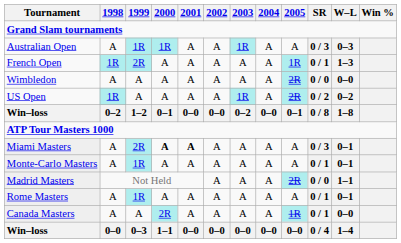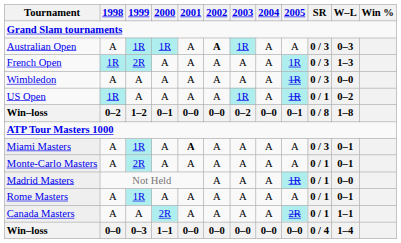 <table class=wikitable style=text-align:center>
 <tr>
 <th>Tournament</th>
 <th><a href='#'>1998</a></th>
 <th><a href='#'>1999</a></th>
 <th><a href='#'>2000</a></th>
 <th><a href='#'>2001</a></th>
 <th><a href='#'>2002</a></th>
 <th><a href='#'>2003</a></th>
 <th><a href='#'>2004</a></th>
 <th><a href='#'>2005</a></th>
 <th>SR</th>
 <th>W–L</th>
 <th>Win %</th>
 </tr>
 <tr>
 <td colspan=25 style=text-align:left><a href='#'><strong>Grand Slam tournaments</strong></a></td>
 </tr>
 <tr>
 <td align=left><a href='#'>Australian Open</a></td>
 <td>A</td>
 <td bgcolor=afeeee><a href='#'>1R</a></td>
 <td bgcolor=afeeee><a href='#'>1R</a></td>
 <td>A</td>
-<td>A</td>
+<td><strong>A</strong></td>
 <td bgcolor=afeeee><a href='#'>1R</a></td>
 <td>A</td>
 <td>A</td>
 <th>0 / 3</th>
 <th>0–3</th>
 <th></th>
 </tr>
 <tr>
 <td align=left><a href='#'>French Open</a></td>
 <td bgcolor=afeeee><a href='#'>1R</a></td>
 <td bgcolor=afeeee><a href='#'>2R</a></td>
 <td>A</td>
 <td>A</td>
 <td>A</td>
 <td>A</td>
 <td>A</td>
 <td bgcolor=afeeee><a href='#'>1R</a></td>
-<th>0 / 1</th>
+<th>0 / 3</th>
 <th>1–3</th>
 <th></th>
 </tr>
 <tr>
 <td align=left><a href='#'>Wimbledon</a></td>
 <td>A</td>
 <td>A</td>
 <td>A</td>
 <td>A</td>
 <td>A</td>
 <td>A</td>
 <td>A</td>
-<td bgcolor=afeeee><a href='#'><s>2R</s></a></td>
-<th>0 / 0</th>
+<td bgcolor=afeeee><a href='#'><s>1R</s></a></td>
+<th>0 / 3</th>
 <th>0–0</th>
 <th></th>
 </tr>
 <tr>
 <td align=left><a href='#'>US Open</a></td>
 <td bgcolor=afeeee><a href='#'>1R</a></td>
 <td>A</td>
 <td>A</td>
 <td>A</td>
 <td>A</td>
 <td bgcolor=afeeee><a href='#'>1R</a></td>
 <td>A</td>
-<td bgcolor=afeeee><a href='#'><s>2R</s></a></td>
-<th>0 / 2</th>
+<td bgcolor=afeeee><a href='#'><s>1R</s></a></td>
+<th>0 / 1</th>
 <th>0–2</th>
 <th></th>
 </tr>
 <tr>
 <th style=text-align:left>Win–loss</th>
 <th>0–2</th>
 <th>1–2</th>
 <th>0–1</th>
 <th>0–0</th>
 <th>0–0</th>
 <th>0–2</th>
 <th>0–0</th>
 <th>0–1</th>
 <th>0 / 8</th>
 <th>1–8</th>
 <th></th>
 </tr>
 <tr>
 <td colspan=25 style=text-align:left><strong><a href='#'>ATP Tour Masters 1000</a></strong></td>
 </tr>
 <tr>
 <td bgcolor=efefef align=left><a href='#'>Miami Masters</a></td>
 <td>A</td>
-<td bgcolor=afeeee><a href='#'>2R</a></td>
-<td><strong>A</strong></td>
+<td bgcolor=afeeee><a href='#'>1R</a></td>
+<td>A</td>
 <td><strong>A</strong></td>
 <td>A</td>
 <td>A</td>
 <td>A</td>
 <td>A</td>
 <th>0 / 3</th>
 <th>0–1</th>
 <th></th>
 </tr>
 <tr>
 <td bgcolor=efefef align=left><a href='#'>Monte-Carlo Masters</a></td>
 <td>A</td>
-<td bgcolor=afeeee><a href='#'>1R</a></td>
+<td bgcolor=afeeee><a href='#'>2R</a></td>
 <td>A</td>
 <td>A</td>
 <td>A</td>
 <td>A</td>
 <td>A</td>
 <td>A</td>
 <th>0 / 1</th>
 <th>0–1</th>
 <th></th>
 </tr>
 <tr>
 <td bgcolor=efefef align=left><a href='#'>Madrid Masters</a></td>
 <td colspan=4 align=center style=color:#767676>Not Held</td>
 <td>A</td>
 <td>A</td>
 <td>A</td>
-<td bgcolor=afeeee><a href='#'><s>2R</s></a></td>
-<th>0 / 0</th>
-<th>1–1</th>
+<td bgcolor=afeeee><a href='#'><s>1R</s></a></td>
+<th>0 / 1</th>
+<th>0–0</th>
 <th></th>
 </tr>
 <tr>
 <td bgcolor=efefef align=left><a href='#'>Rome Masters</a></td>
 <td>A</td>
 <td bgcolor=afeeee><a href='#'>1R</a></td>
 <td>A</td>
 <td>A</td>
 <td>A</td>
 <td>A</td>
 <td>A</td>
 <td>A</td>
 <th>0 / 1</th>
 <th>0–1</th>
 <th></th>
 </tr>
 <tr>
 <td bgcolor=efefef align=left><a href='#'>Canada Masters</a></td>
 <td>A</td>
 <td>A</td>
 <td bgcolor=afeeee><a href='#'>2R</a></td>
 <td>A</td>
 <td>A</td>
 <td>A</td>
 <td>A</td>
-<td bgcolor=afeeee><a href='#'><s>1R</s></a></td>
+<td bgcolor=afeeee><a href='#'><s>2R</s></a></td>
 <th>0 / 1</th>
-<th>0–0</th>
+<th>1–1</th>
 <th></th>
 </tr>
 <tr>
 <th style=text-align:left>Win–loss</th>
 <th>0–0</th>
 <th>0–3</th>
 <th>1–1</th>
 <th>0–0</th>
 <th>0–0</th>
 <th>0–0</th>
 <th>0–0</th>
 <th>0–0</th>
 <th>0 / 4</th>
 <th>1–4</th>
 <th></th>
 </tr>
 </table>
